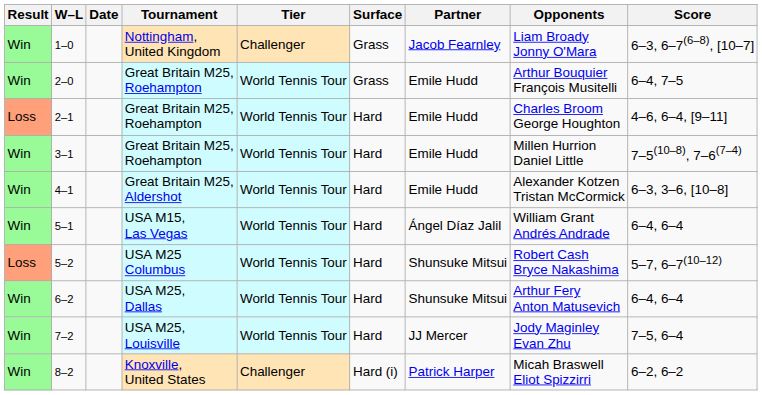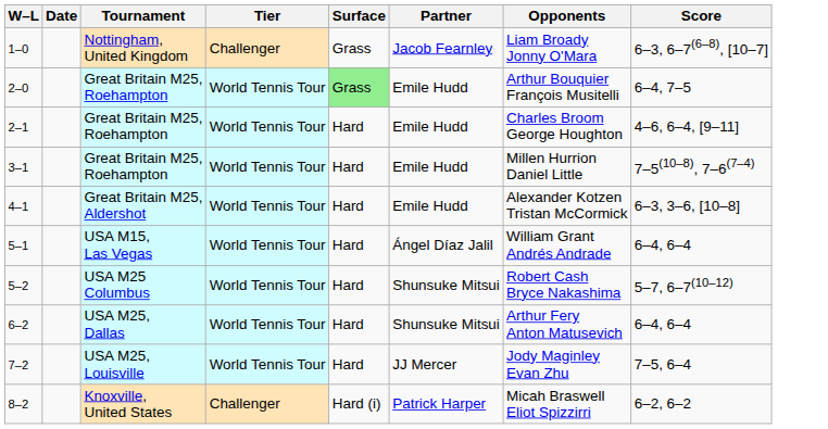 <table class="sortable wikitable">
 <tr>
-<th>Result</th>
 <th class="unsortable">W–L</th>
 <th>Date</th>
 <th>Tournament</th>
 <th>Tier</th>
 <th>Surface</th>
 <th>Partner</th>
 <th>Opponents</th>
 <th class="unsortable">Score</th>
 </tr>
 <tr>
-<td bgcolor=#98fb98>Win</td>
 <td><small>1–0</small></td>
 <td><a href='#'></a></td>
 <td bgcolor=moccasin><a href='#'>Nottingham</a>,<br>United Kingdom</td>
 <td bgcolor=moccasin>Challenger</td>
 <td>Grass</td>
 <td> <a href='#'>Jacob Fearnley</a></td>
 <td> <a href='#'>Liam Broady</a><br>  <a href='#'>Jonny O'Mara</a></td>
 <td>6–3, 6–7<sup>(6–8)</sup>, [10–7]</td>
 </tr>
 <tr>
-<td bgcolor=#98fb98>Win</td>
 <td><small>2–0</small></td>
 <td></td>
 <td style="background:#cffcff;">Great Britain M25,<br><a href='#'>Roehampton</a></td>
 <td style="background:#cffcff;">World Tennis Tour</td>
-<td>Grass</td>
+<td style="background: lightgreen;">Grass</td>
 <td> Emile Hudd</td>
 <td> <a href='#'>Arthur Bouquier</a><br>  François Musitelli</td>
 <td>6–4, 7–5</td>
 </tr>
 <tr>
-<td bgcolor=FFA07A>Loss</td>
 <td><small>2–1</small></td>
 <td></td>
 <td style="background:#cffcff;">Great Britain M25,<br>Roehampton</td>
 <td style="background:#cffcff;">World Tennis Tour</td>
 <td>Hard</td>
 <td> Emile Hudd</td>
 <td> <a href='#'>Charles Broom</a><br>  George Houghton</td>
 <td>4–6, 6–4, [9–11]</td>
 </tr>
 <tr>
-<td bgcolor=#98fb98>Win</td>
 <td><small>3–1</small></td>
 <td></td>
 <td style="background:#cffcff;">Great Britain M25,<br>Roehampton</td>
 <td style="background:#cffcff;">World Tennis Tour</td>
 <td>Hard</td>
 <td> Emile Hudd</td>
 <td> Millen Hurrion<br>  Daniel Little</td>
 <td>7–5<sup>(10–8)</sup>, 7–6<sup>(7–4)</sup></td>
 </tr>
 <tr>
-<td bgcolor=#98fb98>Win</td>
 <td><small>4–1</small></td>
 <td></td>
 <td style="background:#cffcff;">Great Britain M25,<br> <a href='#'>Aldershot</a></td>
 <td style="background:#cffcff;">World Tennis Tour</td>
 <td>Hard</td>
 <td> Emile Hudd</td>
 <td> Alexander Kotzen<br>  Tristan McCormick</td>
 <td>6–3, 3–6, [10–8]</td>
 </tr>
 <tr>
-<td bgcolor=#98fb98>Win</td>
 <td><small>5–1</small></td>
 <td></td>
 <td style="background:#cffcff;">USA M15,<br><a href='#'>Las Vegas</a></td>
 <td style="background:#cffcff;">World Tennis Tour</td>
 <td>Hard</td>
 <td> Ángel Díaz Jalil</td>
 <td> William Grant<br>  <a href='#'>Andrés Andrade</a></td>
 <td>6–4, 6–4</td>
 </tr>
 <tr>
-<td bgcolor=#FFA07A>Loss</td>
 <td><small>5–2</small></td>
 <td></td>
 <td style="background:#cffcff;">USA M25<br><a href='#'>Columbus</a></td>
 <td style="background:#cffcff;">World Tennis Tour</td>
 <td>Hard</td>
 <td> Shunsuke Mitsui</td>
 <td> <a href='#'>Robert Cash</a><br>  <a href='#'>Bryce Nakashima</a></td>
 <td>5–7, 6–7<sup>(10–12)</sup></td>
 </tr>
 <tr>
-<td bgcolor=#98fb98>Win</td>
 <td><small>6–2</small></td>
 <td></td>
 <td style="background:#cffcff;">USA M25,<br><a href='#'>Dallas</a></td>
 <td style="background:#cffcff;">World Tennis Tour</td>
 <td>Hard</td>
 <td> Shunsuke Mitsui</td>
 <td> <a href='#'>Arthur Fery</a><br>  <a href='#'>Anton Matusevich</a></td>
 <td>6–4, 6–4</td>
 </tr>
 <tr>
-<td bgcolor=#98fb98>Win</td>
 <td><small>7–2</small></td>
 <td></td>
 <td style="background:#cffcff;">USA M25,<br><a href='#'>Louisville</a></td>
 <td style="background:#cffcff;">World Tennis Tour</td>
 <td>Hard</td>
 <td> JJ Mercer</td>
 <td> <a href='#'>Jody Maginley</a><br>  <a href='#'>Evan Zhu</a></td>
 <td>7–5, 6–4</td>
 </tr>
 <tr>
-<td bgcolor=#98fb98>Win</td>
 <td><small>8–2</small></td>
 <td><a href='#'></a></td>
 <td bgcolor=moccasin><a href='#'>Knoxville</a>,<br>United States</td>
 <td bgcolor=moccasin>Challenger</td>
 <td>Hard (i)</td>
 <td> <a href='#'>Patrick Harper</a></td>
 <td> Micah Braswell<br>  <a href='#'>Eliot Spizzirri</a></td>
 <td>6–2, 6–2</td>
 </tr>
 </table>
